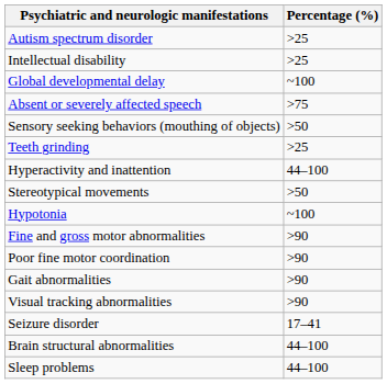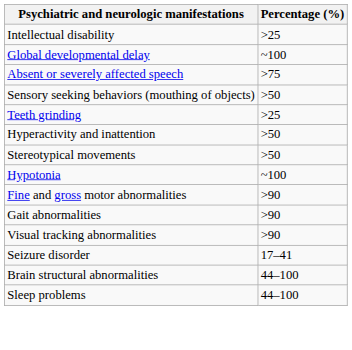 <table class="wikitable">
 <tr>
 <th>Psychiatric and neurologic manifestations</th>
 <th>Percentage (%)</th>
-</tr>
-<tr>
-<td><a href='#'>Autism spectrum disorder</a></td>
-<td>>25</td>
 </tr>
 <tr>
 <td>Intellectual disability</td>
 <td>>25</td>
 </tr>
 <tr>
 <td><a href='#'>Global developmental delay</a></td>
 <td>~100</td>
 </tr>
 <tr>
 <td><a href='#'>Absent or severely affected speech</a></td>
 <td>>75</td>
 </tr>
 <tr>
 <td>Sensory seeking behaviors (mouthing of objects)</td>
 <td>>50</td>
 </tr>
 <tr>
 <td><a href='#'>Teeth grinding</a></td>
 <td>>25</td>
 </tr>
 <tr>
 <td>Hyperactivity and inattention</td>
-<td>44–100</td>
+<td>>50</td>
 </tr>
 <tr>
 <td>Stereotypical movements</td>
 <td>>50</td>
 </tr>
 <tr>
 <td><a href='#'>Hypotonia</a></td>
 <td>~100</td>
 </tr>
 <tr>
 <td><a href='#'>Fine</a> and <a href='#'>gross</a> motor abnormalities</td>
-<td>>90</td>
-</tr>
-<tr>
-<td>Poor fine motor coordination</td>
 <td>>90</td>
 </tr>
 <tr>
 <td>Gait abnormalities</td>
 <td>>90</td>
 </tr>
 <tr>
 <td>Visual tracking abnormalities</td>
 <td>>90</td>
 </tr>
 <tr>
 <td>Seizure disorder</td>
 <td>17–41</td>
 </tr>
 <tr>
 <td>Brain structural abnormalities</td>
 <td>44–100</td>
 </tr>
 <tr>
 <td>Sleep problems</td>
 <td>44–100</td>
 </tr>
 </table>
